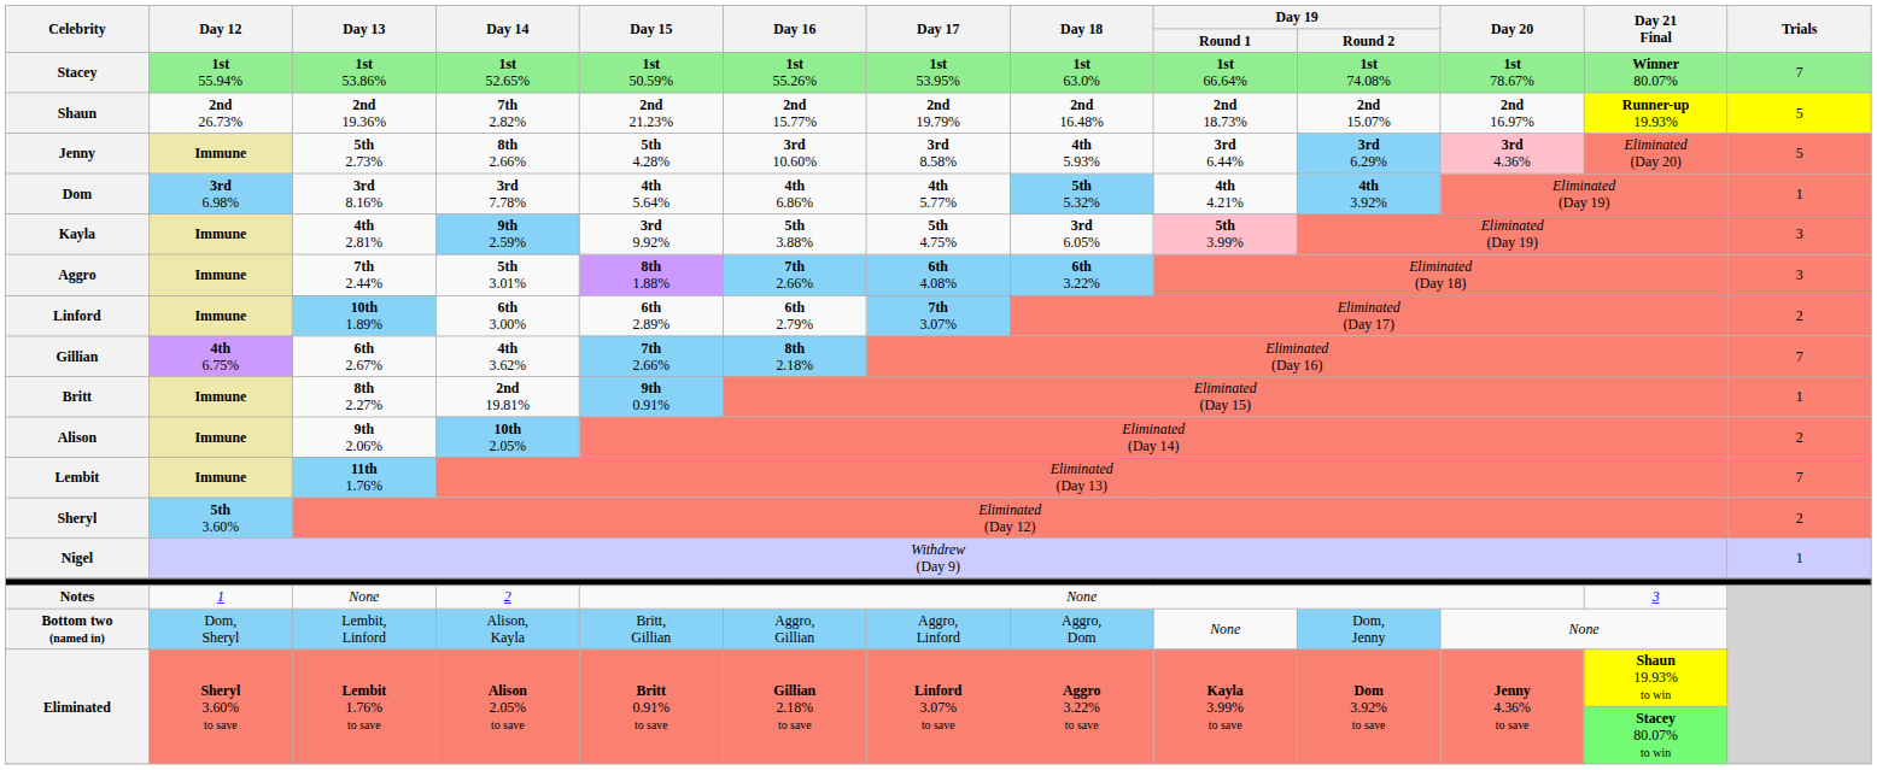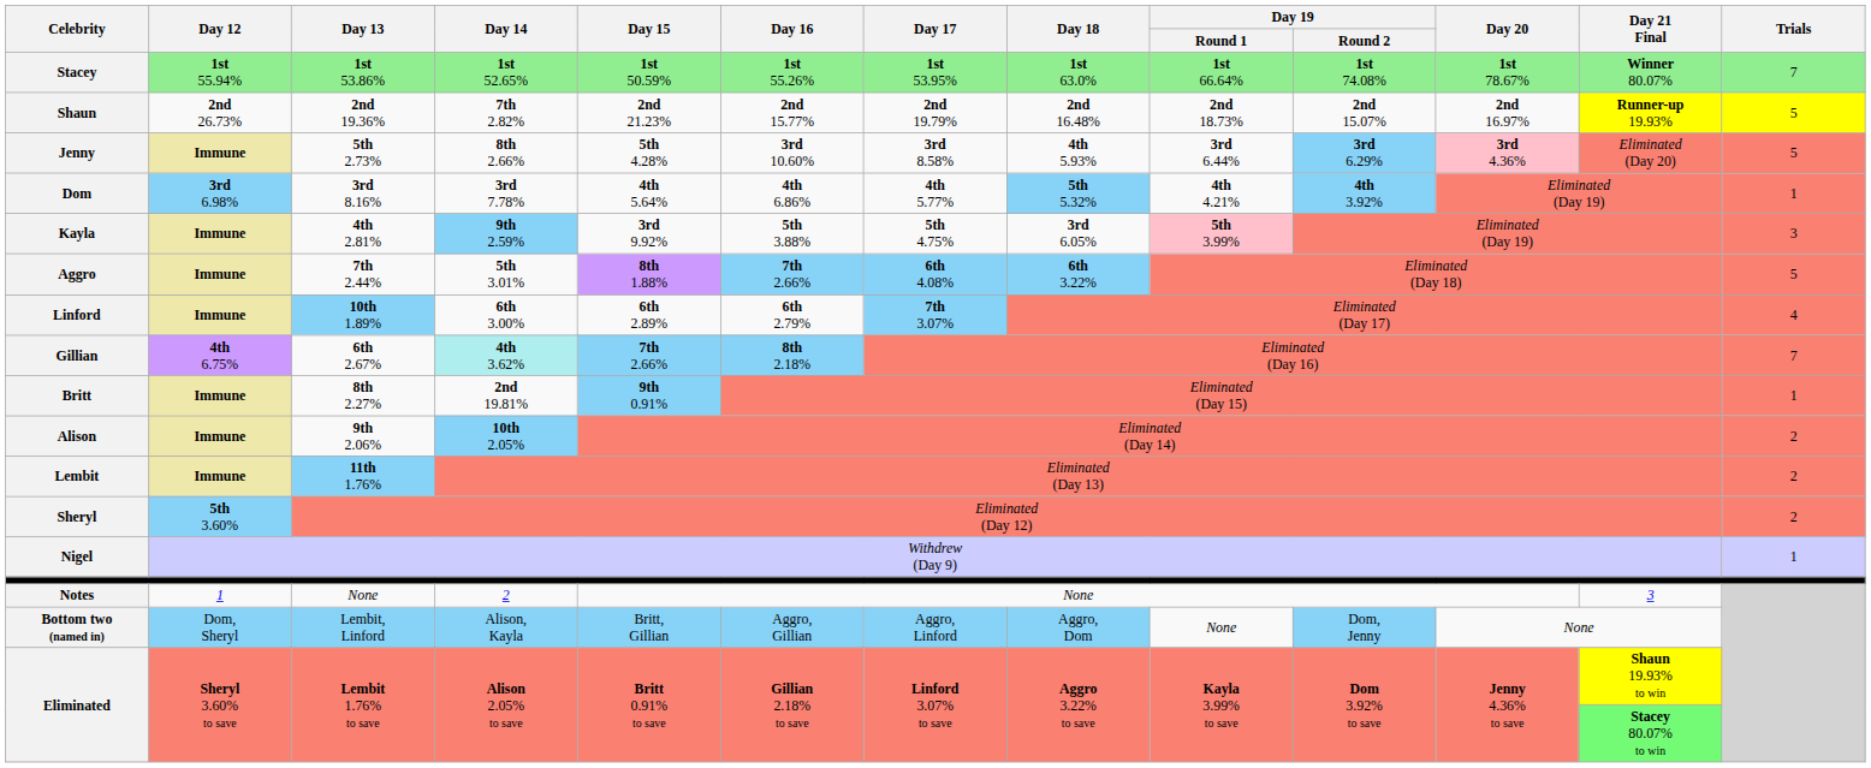 <table class="wikitable" style="text-align:center; font-size:95%; width:100%;">
 <tr>
 <th style="width:6%" rowspan="2">Celebrity</th>
 <th style="width:6%" rowspan="2">Day 12</th>
 <th style="width:6%" rowspan="2">Day 13</th>
 <th style="width:6%" rowspan="2">Day 14</th>
 <th style="width:6%" rowspan="2">Day 15</th>
 <th style="width:6%" rowspan="2">Day 16</th>
 <th style="width:6%" rowspan="2">Day 17</th>
 <th style="width:6%" rowspan="2">Day 18</th>
 <th colspan="2">Day 19</th>
 <th style="width:6%" rowspan="2">Day 20</th>
 <th style="width:6%" rowspan="2">Day 21<br>Final</th>
 <th style="width:6%" rowspan="2">Trials</th>
 </tr>
 <tr>
 <th style="width:6%">Round 1</th>
 <th style="width:6%">Round 2</th>
 </tr>
 <tr>
 <th>Stacey</th>
 <td style="background:lightgreen"><strong>1st</strong><br>55.94%</td>
 <td style="background:lightgreen"><strong>1st</strong><br>53.86%</td>
 <td style="background:lightgreen"><strong>1st</strong><br>52.65%</td>
 <td style="background:lightgreen"><strong>1st</strong><br>50.59%</td>
 <td style="background:lightgreen"><strong>1st</strong><br>55.26%</td>
 <td style="background:lightgreen"><strong>1st</strong><br>53.95%</td>
 <td style="background:lightgreen"><strong>1st</strong><br>63.0%</td>
 <td style="background:lightgreen"><strong>1st</strong><br>66.64%</td>
 <td style="background:lightgreen"><strong>1st</strong><br>74.08%</td>
 <td style="background:lightgreen"><strong>1st</strong><br>78.67%</td>
 <td style="background:lightgreen"><strong>Winner</strong><br>80.07%</td>
 <td style="background:lightgreen">7</td>
 </tr>
 <tr>
 <th>Shaun</th>
 <td><strong>2nd</strong><br>26.73%</td>
 <td><strong>2nd</strong><br>19.36%</td>
 <td><strong>7th</strong><br>2.82%</td>
 <td><strong>2nd</strong><br>21.23%</td>
 <td><strong>2nd</strong><br>15.77%</td>
 <td><strong>2nd</strong><br>19.79%</td>
 <td><strong>2nd</strong><br>16.48%</td>
 <td><strong>2nd</strong><br>18.73%</td>
 <td><strong>2nd</strong><br>15.07%</td>
 <td><strong>2nd</strong><br>16.97%</td>
 <td style="background:yellow"><strong>Runner-up</strong><br>19.93%</td>
 <td style=background:yellow>5</td>
 </tr>
 <tr>
 <th>Jenny</th>
 <td style="background:#EEE8AA"><strong>Immune</strong></td>
 <td><strong>5th</strong><br>2.73%</td>
 <td><strong>8th</strong><br>2.66%</td>
 <td><strong>5th</strong><br>4.28%</td>
 <td><strong>3rd</strong><br>10.60%</td>
 <td><strong>3rd</strong><br>8.58%</td>
 <td><strong>4th</strong><br>5.93%</td>
 <td><strong>3rd</strong><br>6.44%</td>
 <td style="background:#87D3F8"><strong>3rd</strong><br>6.29%</td>
 <td style="background:pink;"><strong>3rd</strong><br>4.36%</td>
 <td style="background:salmon;"><em>Eliminated</em><br>(Day 20)</td>
 <td style="background:salmon;">5</td>
 </tr>
 <tr>
 <th>Dom</th>
 <td style="background:#87D3F8"><strong>3rd</strong><br>6.98%</td>
 <td><strong>3rd</strong><br>8.16%</td>
 <td><strong>3rd</strong><br>7.78%</td>
 <td><strong>4th</strong><br>5.64%</td>
 <td><strong>4th</strong><br>6.86%</td>
 <td><strong>4th</strong><br>5.77%</td>
 <td style="background:#87D3F8"><strong>5th</strong><br>5.32%</td>
 <td><strong>4th</strong><br>4.21%</td>
 <td style="background:#87D3F8"><strong>4th</strong><br>3.92%</td>
 <td style="background:salmon;" colspan="2"><em>Eliminated</em><br>(Day 19)</td>
 <td style="background:salmon;">1</td>
 </tr>
 <tr>
 <th>Kayla</th>
 <td style="background:#EEE8AA"><strong>Immune</strong></td>
 <td><strong>4th</strong><br>2.81%</td>
 <td style="background:#87D3F8"><strong>9th</strong><br>2.59%</td>
 <td><strong>3rd</strong><br>9.92%</td>
 <td><strong>5th</strong><br>3.88%</td>
 <td><strong>5th</strong><br>4.75%</td>
 <td><strong>3rd</strong><br>6.05%</td>
 <td style="background:pink;"><strong>5th</strong><br>3.99%</td>
 <td style="background:salmon;" colspan="3"><em>Eliminated</em><br>(Day 19)</td>
 <td style="background:salmon;">3</td>
 </tr>
 <tr>
 <th>Aggro</th>
 <td style="background:#EEE8AA"><strong>Immune</strong></td>
 <td><strong>7th</strong><br>2.44%</td>
 <td><strong>5th</strong><br>3.01%</td>
 <td style="background:#cc99ff"><strong>8th</strong><br>1.88%</td>
 <td style="background:#87D3F8"><strong>7th</strong><br>2.66%</td>
 <td style="background:#87D3F8"><strong>6th</strong><br>4.08%</td>
 <td style="background:#87D3F8"><strong>6th</strong><br>3.22%</td>
 <td style="background:salmon;" colspan="4"><em>Eliminated</em><br>(Day 18)</td>
-<td style="background:salmon;">3</td>
+<td style="background:salmon;">5</td>
 </tr>
 <tr>
 <th>Linford</th>
 <td style="background:#EEE8AA"><strong>Immune</strong><br></td>
 <td style="background:#87D3F8"><strong>10th</strong><br>1.89%</td>
 <td><strong>6th</strong><br>3.00%</td>
 <td><strong>6th</strong><br>2.89%</td>
 <td><strong>6th</strong><br>2.79%</td>
 <td style="background:#87D3F8"><strong>7th</strong><br>3.07%</td>
 <td style="background:salmon;" colspan="5"><em>Eliminated</em><br>(Day 17)</td>
-<td style="background:salmon;">2</td>
+<td style="background:salmon;">4</td>
 </tr>
 <tr>
 <th>Gillian</th>
 <td style="background:#cc99ff"><strong>4th</strong><br>6.75%</td>
 <td><strong>6th</strong><br>2.67%</td>
-<td><strong>4th</strong><br>3.62%</td>
+<td style="background: paleturquoise;"><strong>4th</strong><br>3.62%</td>
 <td style="background:#87D3F8"><strong>7th</strong><br>2.66%</td>
 <td style="background:#87D3F8"><strong>8th</strong><br>2.18%</td>
 <td style="background:salmon;" colspan="6"><em>Eliminated</em><br>(Day 16)</td>
 <td style="background:salmon;">7</td>
 </tr>
 <tr>
 <th>Britt</th>
 <td style="background:#EEE8AA"><strong>Immune</strong><br></td>
 <td><strong>8th</strong><br>2.27%</td>
 <td><strong>2nd</strong><br>19.81%</td>
 <td style="background:#87D3F8"><strong>9th</strong><br>0.91%</td>
 <td style="background:salmon;" colspan="7"><em>Eliminated</em><br>(Day 15)</td>
 <td style="background:salmon;">1</td>
 </tr>
 <tr>
 <th>Alison</th>
 <td style="background:#EEE8AA"><strong>Immune</strong><br></td>
 <td><strong>9th</strong><br>2.06%</td>
 <td style="background:#87D3F8"><strong>10th</strong><br>2.05%</td>
 <td style="background:salmon;" colspan="8"><em>Eliminated</em><br>(Day 14)</td>
 <td style="background:salmon;">2</td>
 </tr>
 <tr>
 <th>Lembit</th>
 <td style="background:#EEE8AA"><strong>Immune</strong><br></td>
 <td style="background:#87D3F8"><strong>11th</strong><br>1.76%</td>
 <td style="background:salmon;" colspan="9"><em>Eliminated</em><br>(Day 13)</td>
-<td style="background:salmon;">7</td>
+<td style="background:salmon;">2</td>
 </tr>
 <tr>
 <th>Sheryl</th>
 <td style="background:#87D3F8"><strong>5th</strong><br>3.60%</td>
 <td style="background:salmon;" colspan="10"><em>Eliminated</em><br>(Day 12)</td>
 <td style="background:salmon;">2</td>
 </tr>
 <tr>
 <th>Nigel</th>
 <td style="background:#ccf;" colspan="11"><em>Withdrew</em><br>(Day 9)</td>
 <td style="background:#ccf;">1</td>
 </tr>
 <tr>
 <td style="background:#000;" colspan="13"></td>
 </tr>
 <tr>
 <th>Notes</th>
 <td><em><cite><a href='#'>1</a></cite></em></td>
 <td><em>None</em></td>
 <td><em><cite><a href='#'>2</a></cite></em></td>
 <td colspan="7"><em>None</em></td>
 <td><em><cite><a href='#'>3</a></cite></em></td>
 <td rowspan=4 style="background:lightgrey;"></td>
 </tr>
 <tr>
 <th>Bottom two<br><small>(named in)</small></th>
 <td style="background:#87d3f8;">Dom,<br>Sheryl</td>
 <td style="background:#87d3f8;">Lembit,<br> Linford</td>
 <td style="background:#87d3f8;">Alison,<br>Kayla</td>
 <td style="background:#87d3f8;">Britt,<br>Gillian</td>
 <td style="background:#87d3f8;">Aggro,<br>Gillian</td>
 <td style="background:#87d3f8;">Aggro,<br> Linford</td>
 <td style="background:#87d3f8;">Aggro,<br>Dom</td>
 <td><em>None</em></td>
 <td style="background:#87d3f8;">Dom,<br>Jenny</td>
 <td colspan="2"><em>None</em></td>
 </tr>
 <tr style="background:salmon;">
 <th rowspan="2">Eliminated</th>
 <td rowspan="2"><strong>Sheryl</strong><br>3.60%<br><small>to save</small></td>
 <td rowspan="2"><strong>Lembit</strong><br>1.76%<br><small>to save</small></td>
 <td rowspan="2"><strong> Alison</strong><br>2.05%<br><small>to save</small></td>
 <td rowspan="2"><strong>Britt</strong><br>0.91%<br><small>to save</small></td>
 <td rowspan="2"><strong>Gillian</strong><br>2.18%<br><small>to save</small></td>
 <td rowspan="2"><strong>Linford</strong><br>3.07%<br><small>to save</small></td>
 <td rowspan="2"><strong>Aggro</strong><br>3.22%<br><small>to save</small></td>
 <td rowspan="2"><strong>Kayla</strong><br>3.99%<br><small>to save</small></td>
 <td rowspan="2"><strong>Dom</strong><br>3.92%<br><small>to save</small></td>
 <td rowspan="2"><strong>Jenny</strong><br>4.36%<br><small>to save</small></td>
 <td style="background:yellow"><strong>Shaun</strong><br>19.93%<br><small>to win</small></td>
 </tr>
 <tr>
 <td style="background:#73FB76"><strong>Stacey</strong><br>80.07%<br><small>to win</small></td>
 </tr>
 </table>
